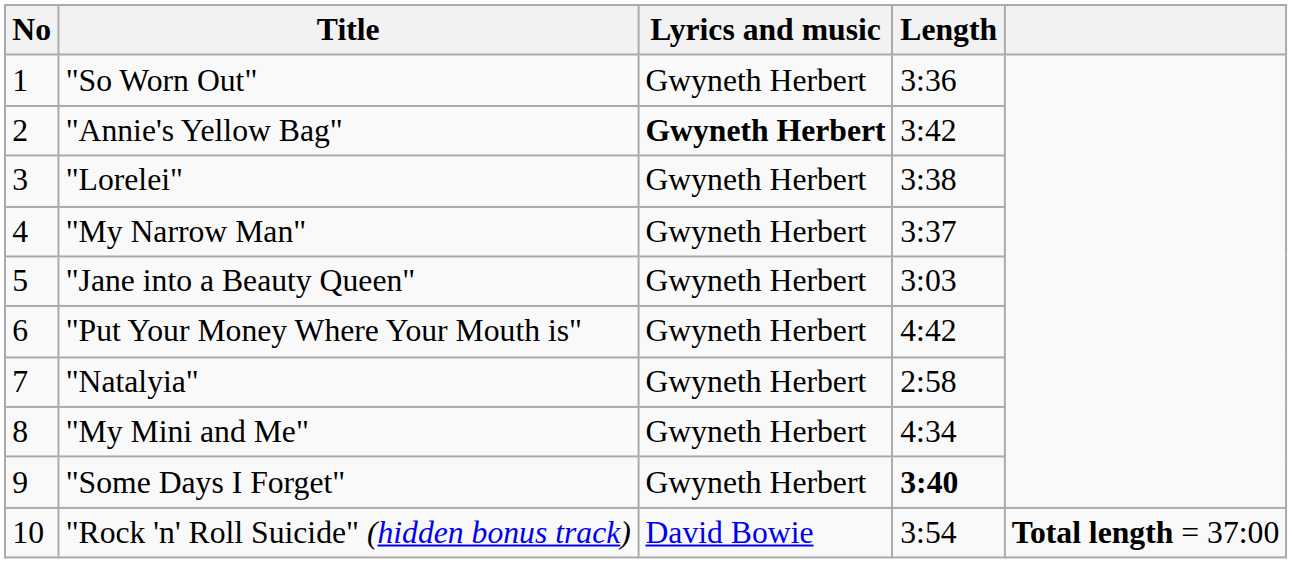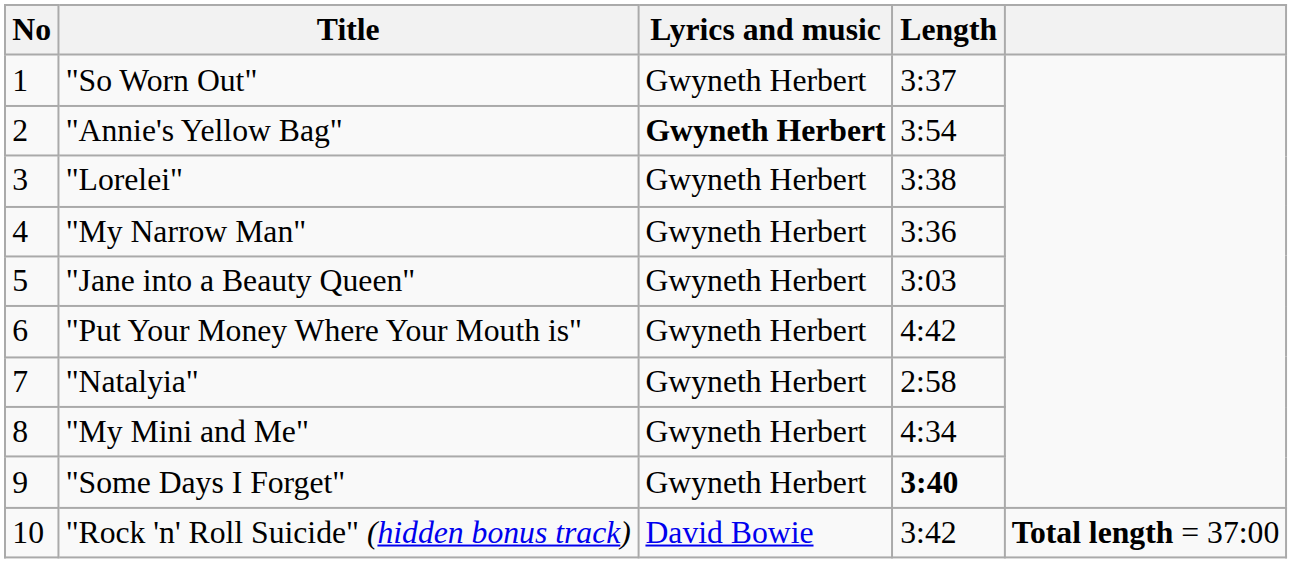 <table class="wikitable">
 <tr>
 <th>No</th>
 <th>Title</th>
 <th>Lyrics and music</th>
 <th>Length</th>
 <th></th>
 </tr>
 <tr>
 <td>1</td>
 <td>"So Worn Out"</td>
 <td>Gwyneth Herbert</td>
-<td>3:36</td>
+<td>3:37</td>
 </tr>
 <tr>
 <td>2</td>
 <td>"Annie's Yellow Bag"</td>
 <td><strong>Gwyneth Herbert</strong></td>
-<td>3:42</td>
+<td>3:54</td>
 </tr>
 <tr>
 <td>3</td>
 <td>"Lorelei"</td>
 <td>Gwyneth Herbert</td>
 <td>3:38</td>
 </tr>
 <tr>
 <td>4</td>
 <td>"My Narrow Man"</td>
 <td>Gwyneth Herbert</td>
-<td>3:37</td>
+<td>3:36</td>
 </tr>
 <tr>
 <td>5</td>
 <td>"Jane into a Beauty Queen"</td>
 <td>Gwyneth Herbert</td>
 <td>3:03</td>
 </tr>
 <tr>
 <td>6</td>
 <td>"Put Your Money Where Your Mouth is"</td>
 <td>Gwyneth Herbert</td>
 <td>4:42</td>
 </tr>
 <tr>
 <td>7</td>
 <td>"Natalyia"</td>
 <td>Gwyneth Herbert</td>
 <td>2:58</td>
 </tr>
 <tr>
 <td>8</td>
 <td>"My Mini and Me"</td>
 <td>Gwyneth Herbert</td>
 <td>4:34</td>
 </tr>
 <tr>
 <td>9</td>
 <td>"Some Days I Forget"</td>
 <td>Gwyneth Herbert</td>
 <td><strong>3:40</strong></td>
 </tr>
 <tr>
 <td>10</td>
 <td>"Rock 'n' Roll Suicide" <em>(<a href='#'>hidden bonus track</a>)</em></td>
 <td><a href='#'>David Bowie</a></td>
-<td>3:54</td>
+<td>3:42</td>
 <td><strong>Total length</strong> = 37:00</td>
 </tr>
 </table>
